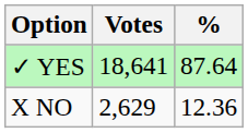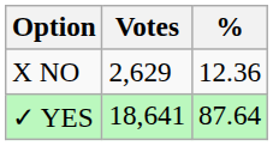 <table class="wikitable">
 <tr>
 <th>Option</th>
 <th>Votes</th>
 <th>%</th>
 </tr>
 <tr>
+<td>X NO</td>
+<td>2,629</td>
+<td>12.36</td>
+</tr>
+<tr>
 <td style=background:#bbf8be>✓ YES</td>
 <td style=background:#bbf8be>18,641</td>
 <td style=background:#bbf8be>87.64</td>
 </tr>
-<tr>
-<td>X NO</td>
-<td>2,629</td>
-<td>12.36</td>
-</tr>
 </table>
